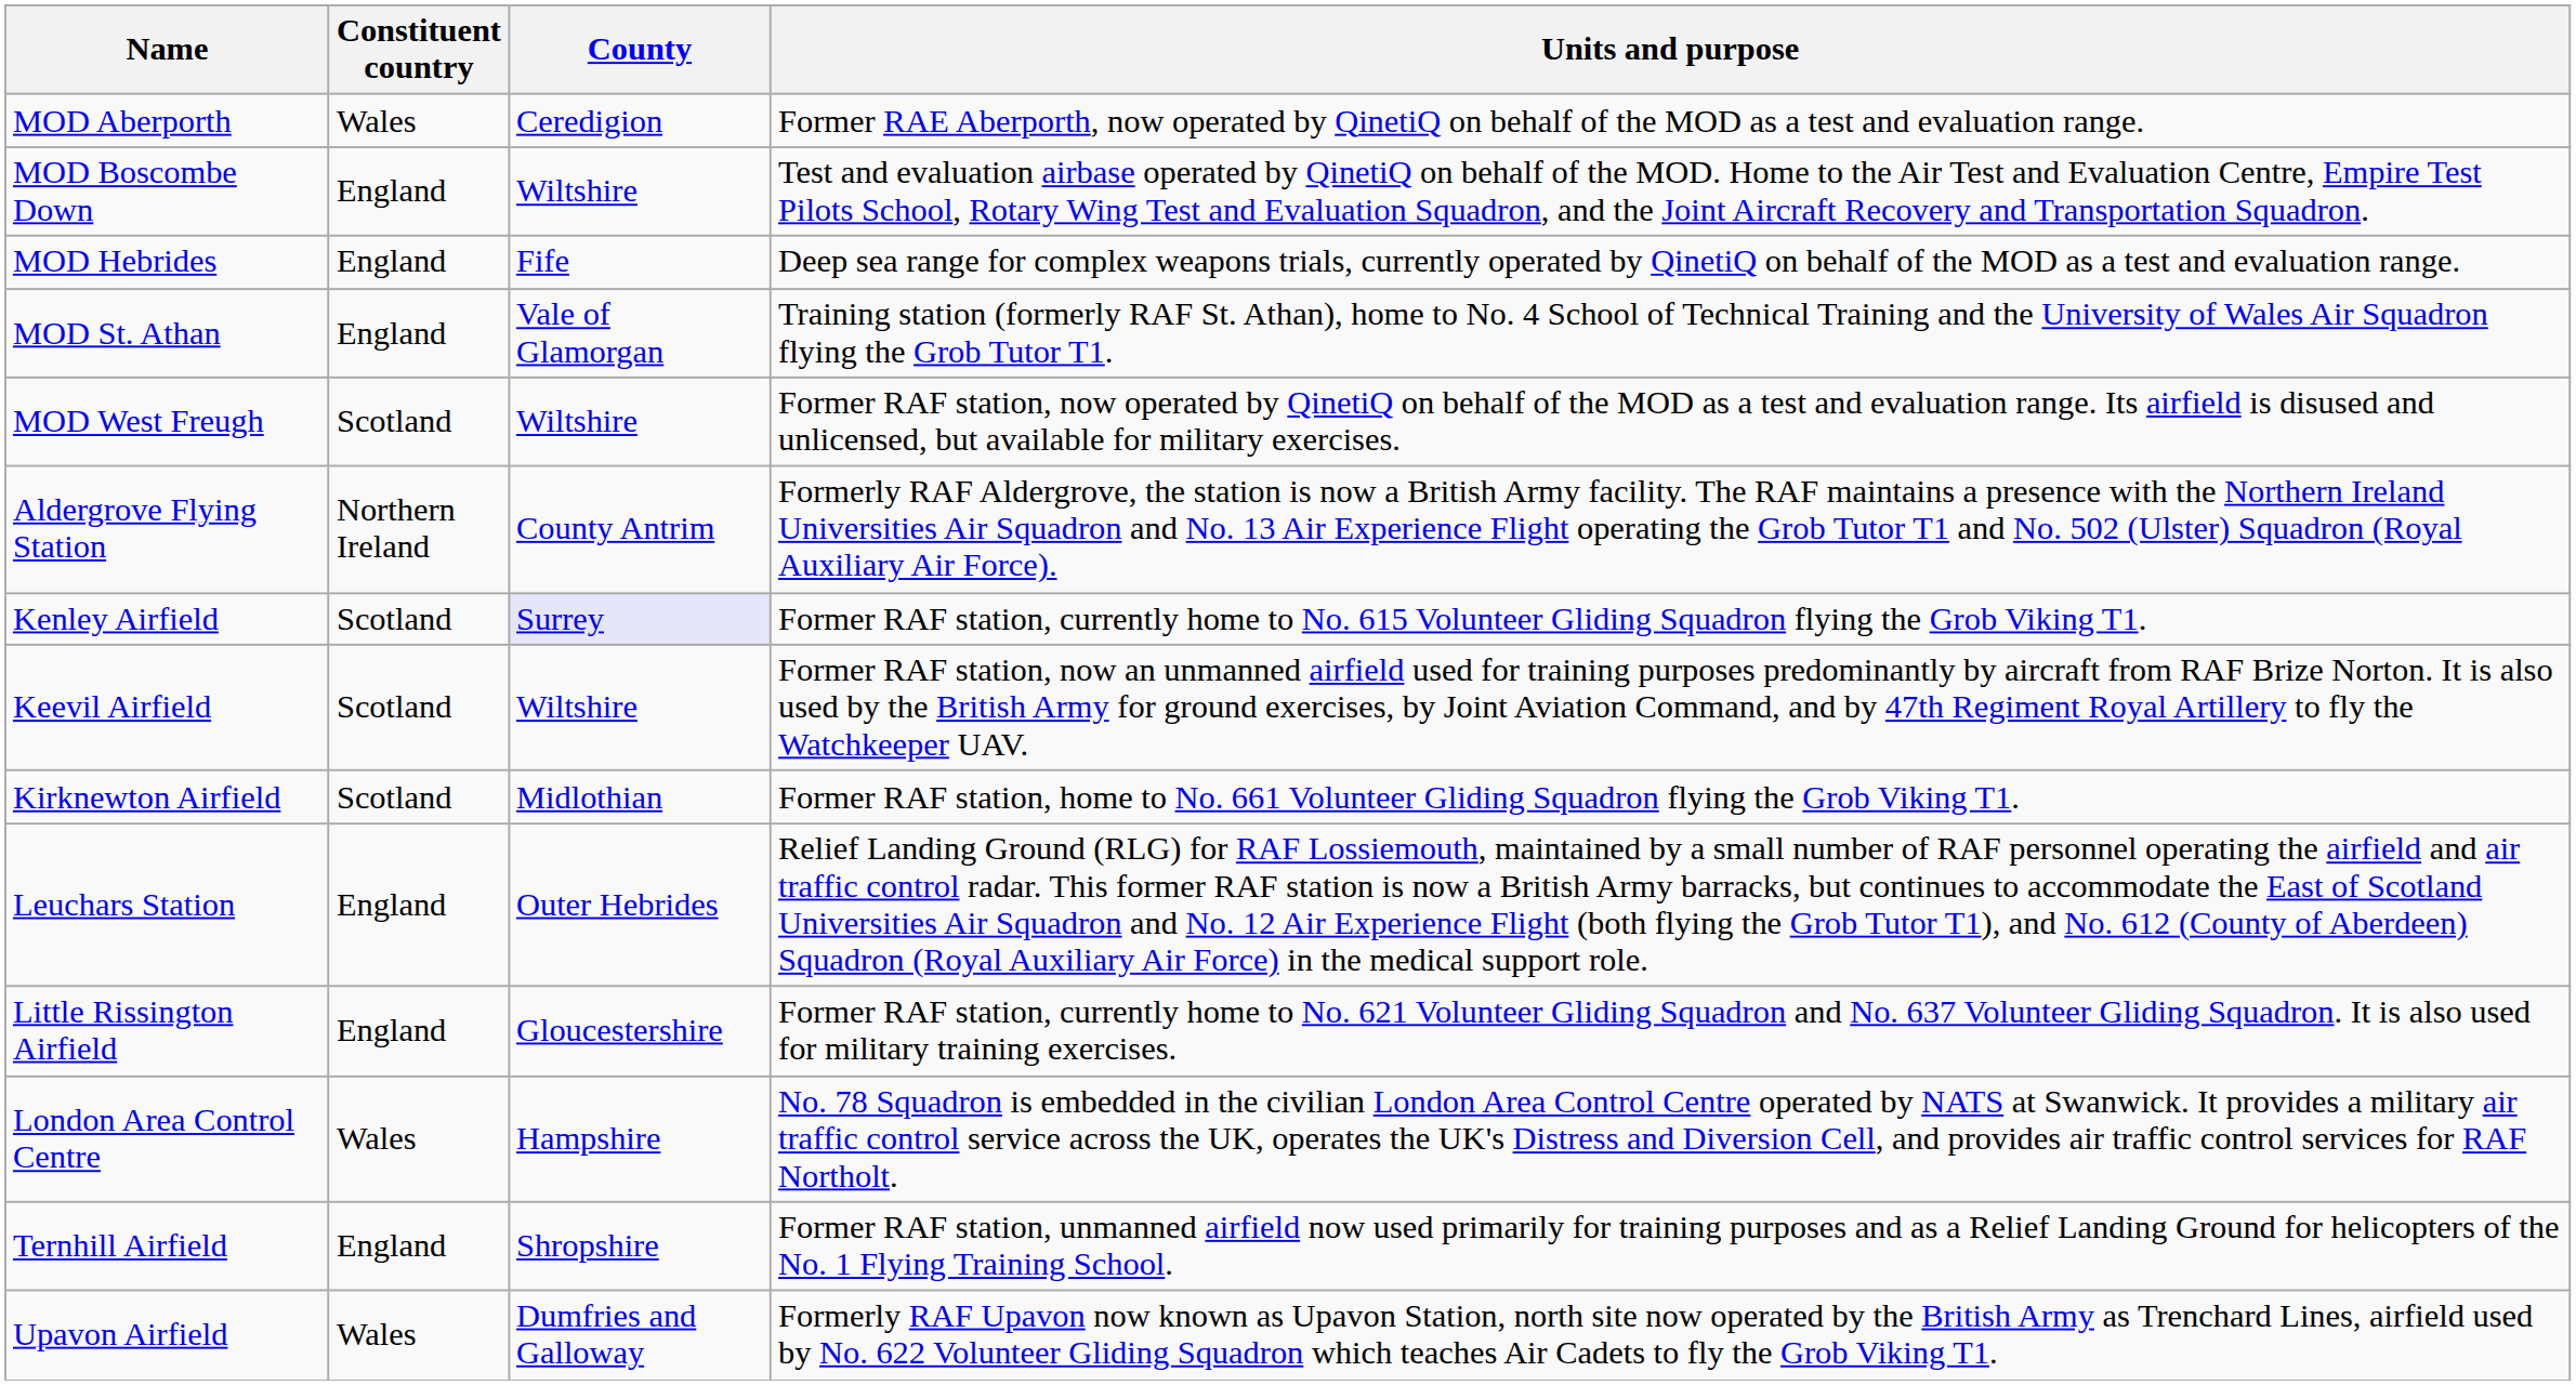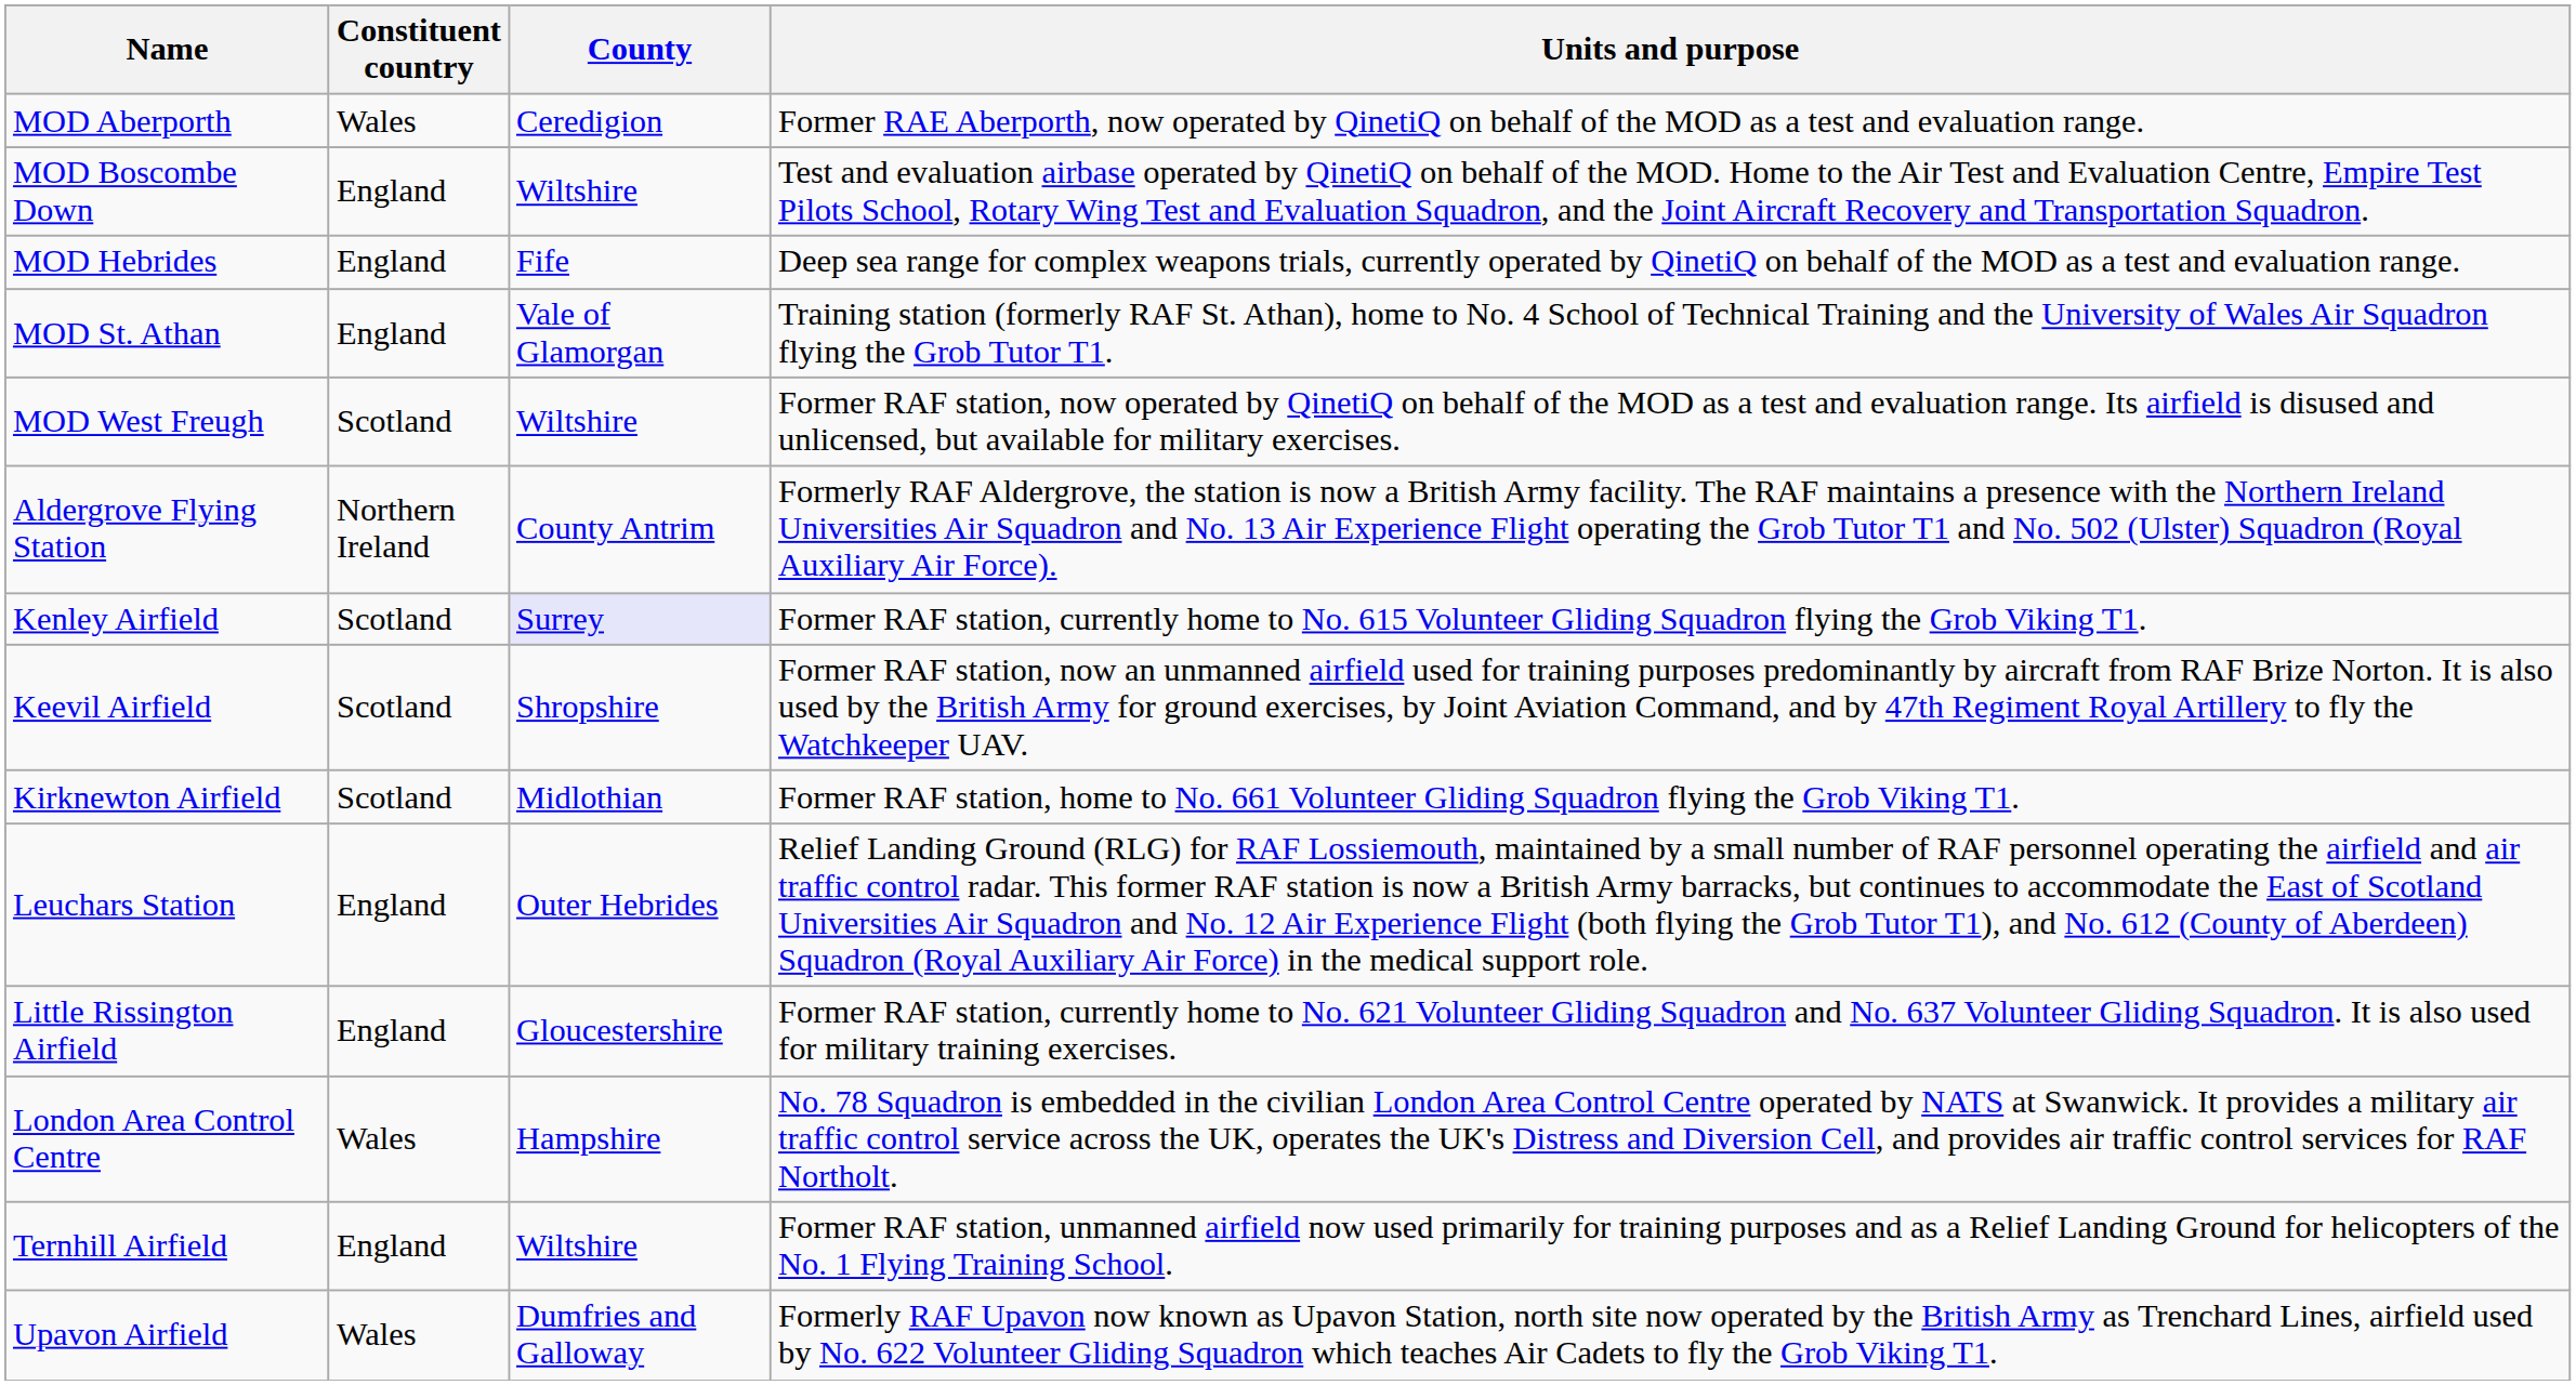 <table class="wikitable sortable">
 <tr>
 <th width=150>Name</th>
 <th width=60>Constituent<br>country</th>
 <th width=120><a href='#'>County</a></th>
 <th class=unsortable>Units and purpose</th>
 </tr>
 <tr>
 <td><a href='#'>MOD Aberporth</a></td>
 <td>Wales</td>
 <td><a href='#'>Ceredigion</a></td>
 <td>Former <a href='#'>RAE Aberporth</a>, now operated by <a href='#'>QinetiQ</a> on behalf of the MOD as a test and evaluation range.</td>
 </tr>
 <tr>
 <td><a href='#'>MOD Boscombe Down</a></td>
 <td>England</td>
 <td><a href='#'>Wiltshire</a></td>
 <td>Test and evaluation <a href='#'>airbase</a> operated by <a href='#'>QinetiQ</a> on behalf of the MOD.  Home to the Air Test and Evaluation Centre, <a href='#'>Empire Test Pilots School</a>, <a href='#'>Rotary Wing Test and Evaluation Squadron</a>, and the <a href='#'>Joint Aircraft Recovery and Transportation Squadron</a>.</td>
 </tr>
 <tr>
 <td><a href='#'>MOD Hebrides</a></td>
 <td>England</td>
 <td><a href='#'>Fife</a></td>
 <td>Deep sea range for complex weapons trials, currently operated by <a href='#'>QinetiQ</a> on behalf of the MOD as a test and evaluation range.</td>
 </tr>
 <tr>
 <td><a href='#'>MOD St. Athan</a></td>
 <td>England</td>
 <td><a href='#'>Vale of Glamorgan</a></td>
 <td>Training station (formerly RAF St. Athan), home to No. 4 School of Technical Training and the <a href='#'>University of Wales Air Squadron</a> flying the <a href='#'>Grob Tutor T1</a>.</td>
 </tr>
 <tr>
 <td><a href='#'>MOD West Freugh</a></td>
 <td>Scotland</td>
 <td><a href='#'>Wiltshire</a></td>
 <td>Former RAF station, now operated by <a href='#'>QinetiQ</a> on behalf of the MOD as a test and evaluation range.  Its <a href='#'>airfield</a> is disused and unlicensed, but available for military exercises.</td>
 </tr>
 <tr>
 <td><a href='#'>Aldergrove Flying Station</a></td>
 <td>Northern Ireland</td>
 <td><a href='#'>County Antrim</a></td>
 <td>Formerly RAF Aldergrove, the station is now a British Army facility.  The RAF maintains a presence with the <a href='#'>Northern Ireland Universities Air Squadron</a> and <a href='#'>No. 13 Air Experience Flight</a> operating the <a href='#'>Grob Tutor T1</a> and <a href='#'>No. 502 (Ulster) Squadron (Royal Auxiliary Air Force).</a></td>
 </tr>
 <tr>
 <td><a href='#'>Kenley Airfield</a></td>
 <td>Scotland</td>
 <td style="background: lavender;"><a href='#'>Surrey</a></td>
 <td>Former RAF station, currently home to <a href='#'>No. 615 Volunteer Gliding Squadron</a> flying the <a href='#'>Grob Viking T1</a>.</td>
 </tr>
 <tr>
 <td><a href='#'>Keevil Airfield</a></td>
 <td>Scotland</td>
-<td><a href='#'>Wiltshire</a></td>
+<td><a href='#'>Shropshire</a></td>
 <td>Former RAF station, now an unmanned <a href='#'>airfield</a> used for training purposes predominantly by aircraft from RAF Brize Norton.  It is also used by the <a href='#'>British Army</a> for ground exercises, by Joint Aviation Command, and by <a href='#'>47th Regiment Royal Artillery</a> to fly the <a href='#'>Watchkeeper</a> UAV.</td>
 </tr>
 <tr>
 <td><a href='#'>Kirknewton Airfield</a></td>
 <td>Scotland</td>
 <td><a href='#'>Midlothian</a></td>
 <td>Former RAF station, home to <a href='#'>No. 661 Volunteer Gliding Squadron</a> flying the <a href='#'>Grob Viking T1</a>.</td>
 </tr>
 <tr>
 <td><a href='#'>Leuchars Station</a></td>
 <td>England</td>
 <td><a href='#'>Outer Hebrides</a></td>
 <td>Relief Landing Ground (RLG) for <a href='#'>RAF Lossiemouth</a>, maintained by a small number of RAF personnel operating the <a href='#'>airfield</a> and <a href='#'>air traffic control</a> radar.  This former RAF station is now a British Army barracks, but continues to accommodate the <a href='#'>East of Scotland Universities Air Squadron</a> and <a href='#'>No. 12 Air Experience Flight</a> (both flying the <a href='#'>Grob Tutor T1</a>), and <a href='#'>No. 612 (County of Aberdeen) Squadron (Royal Auxiliary Air Force)</a> in the medical support role.</td>
 </tr>
 <tr>
 <td><a href='#'>Little Rissington Airfield</a></td>
 <td>England</td>
 <td><a href='#'>Gloucestershire</a></td>
 <td>Former RAF station, currently home to <a href='#'>No. 621 Volunteer Gliding Squadron</a> and <a href='#'>No. 637 Volunteer Gliding Squadron</a>.  It is also used for military training exercises.</td>
 </tr>
 <tr>
 <td><a href='#'>London Area Control Centre</a></td>
 <td>Wales</td>
 <td><a href='#'>Hampshire</a></td>
 <td><a href='#'>No. 78 Squadron</a> is embedded in the civilian <a href='#'>London Area Control Centre</a> operated by <a href='#'>NATS</a> at Swanwick.  It provides a military <a href='#'>air traffic control</a> service across the UK, operates the UK's <a href='#'>Distress and Diversion Cell</a>, and provides air traffic control services for <a href='#'>RAF Northolt</a>.</td>
 </tr>
 <tr>
 <td><a href='#'>Ternhill Airfield</a></td>
 <td>England</td>
-<td><a href='#'>Shropshire</a></td>
+<td><a href='#'>Wiltshire</a></td>
 <td>Former RAF station, unmanned <a href='#'>airfield</a> now used primarily for training purposes and as a Relief Landing Ground for helicopters of the <a href='#'>No. 1 Flying Training School</a>.</td>
 </tr>
 <tr>
 <td><a href='#'>Upavon Airfield</a></td>
 <td>Wales</td>
 <td><a href='#'>Dumfries and Galloway</a></td>
 <td>Formerly <a href='#'>RAF Upavon</a> now known as Upavon Station, north site now operated by the <a href='#'>British Army</a> as Trenchard Lines, airfield used by <a href='#'>No. 622 Volunteer Gliding Squadron</a> which teaches Air Cadets to fly the <a href='#'>Grob Viking T1</a>.</td>
 </tr>
 </table>
